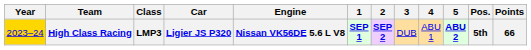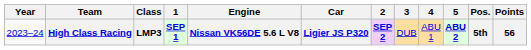 <table class="wikitable" style="text-align:center; font-size:85%">
 <tr>
 <th>Year</th>
 <th>Team</th>
 <th>Class</th>
+<th>1</th>
+<th>Engine</th>
 <th>Car</th>
-<th>Engine</th>
-<th>1</th>
 <th>2</th>
 <th>3</th>
 <th>4</th>
 <th>5</th>
 <th>Pos.</th>
 <th>Points</th>
 </tr>
 <tr>
-<td style="background: gold;"><a href='#'>2023–24</a></td>
+<td><a href='#'>2023–24</a></td>
 <th><a href='#'>High Class Racing</a></th>
 <th>LMP3</th>
+<td style="background:#DFFFDF;"><strong><a href='#'>SEP<br>1</a></strong><br></td>
+<th><a href='#'>Nissan VK56DE</a> 5.6 L V8</th>
 <th><a href='#'>Ligier JS P320</a></th>
-<th><a href='#'>Nissan VK56DE</a> 5.6 L V8</th>
-<td style="background:#DFFFDF;"><strong><a href='#'>SEP<br>1</a></strong><br></td>
 <td style="background:#EFCFFF;"><strong><a href='#'>SEP<br>2</a></strong><br></td>
 <td style="background:#FFDF9F;"><a href='#'>DUB</a><br></td>
 <td style="background:#FFDF9F;"><a href='#'>ABU<br>1</a><br></td>
 <td style="background:#DFFFDF;"><strong><a href='#'>ABU<br>2</a><br></strong></td>
 <th>5th</th>
-<th>66</th>
+<th>56</th>
 </tr>
 </table>
